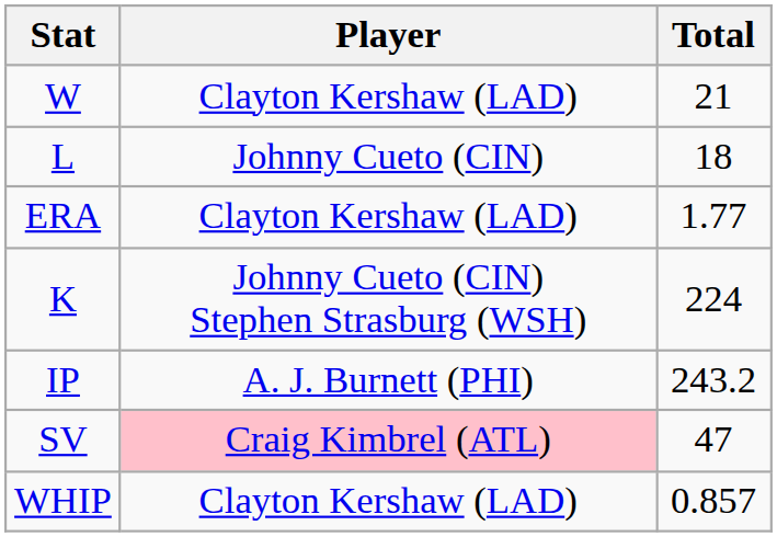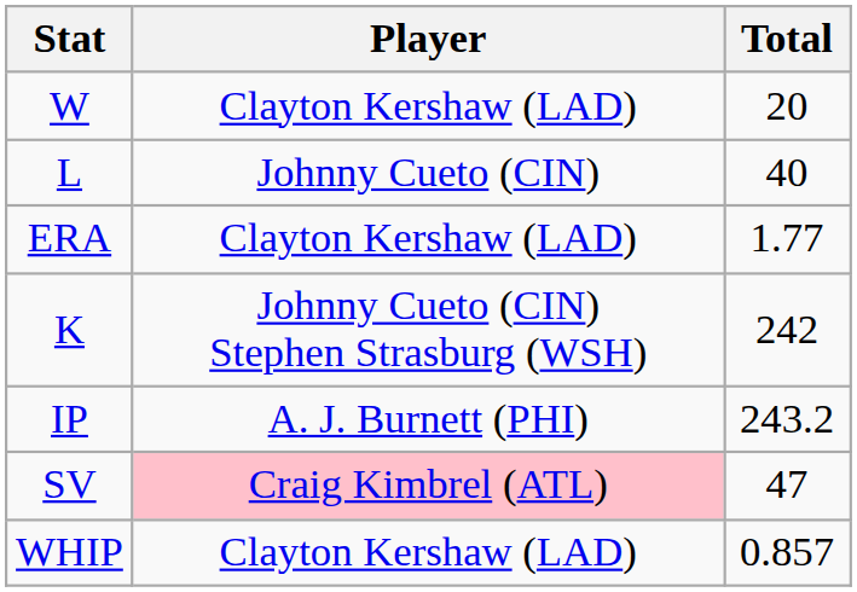 <table class="wikitable" style="text-align:center;">
 <tr>
 <th style="width:15%">Stat</th>
 <th>Player</th>
 <th style="width:15%">Total</th>
 </tr>
 <tr>
 <td><a href='#'>W</a></td>
 <td><a href='#'>Clayton Kershaw</a> (<a href='#'>LAD</a>)</td>
-<td>21</td>
+<td>20</td>
 </tr>
 <tr>
 <td><a href='#'>L</a></td>
 <td><a href='#'>Johnny Cueto</a> (<a href='#'>CIN</a>)</td>
-<td>18</td>
+<td>40</td>
 </tr>
 <tr>
 <td><a href='#'>ERA</a></td>
 <td><a href='#'>Clayton Kershaw</a> (<a href='#'>LAD</a>)</td>
 <td>1.77</td>
 </tr>
 <tr>
 <td><a href='#'>K</a></td>
 <td><a href='#'>Johnny Cueto</a> (<a href='#'>CIN</a>)<br><a href='#'>Stephen Strasburg</a> (<a href='#'>WSH</a>)</td>
-<td>224</td>
+<td>242</td>
 </tr>
 <tr>
 <td><a href='#'>IP</a></td>
 <td><a href='#'>A. J. Burnett</a> (<a href='#'>PHI</a>)</td>
 <td>243.2</td>
 </tr>
 <tr>
 <td><a href='#'>SV</a></td>
 <td style="background: pink;"><a href='#'>Craig Kimbrel</a> (<a href='#'>ATL</a>)</td>
 <td>47</td>
 </tr>
 <tr>
 <td><a href='#'>WHIP</a></td>
 <td><a href='#'>Clayton Kershaw</a> (<a href='#'>LAD</a>)</td>
 <td>0.857</td>
 </tr>
 </table>
